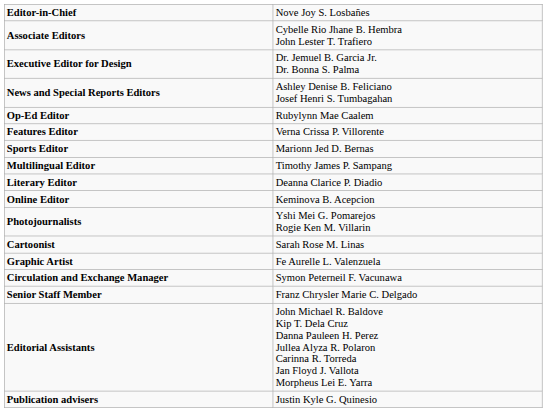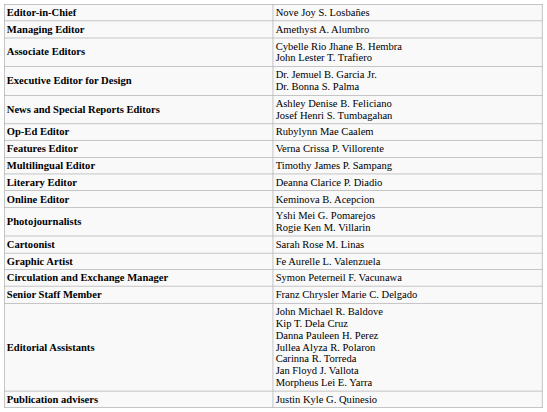 <table class="wikitable">
 <tr Editorial board (Academic Year 2014-2015)>
 <td width="400px"><strong>Editor-in-Chief</strong></td>
 <td width="400px">Nove Joy S. Losbañes</td>
+</tr>
+<tr>
+<td><strong>Managing Editor</strong></td>
+<td>Amethyst A. Alumbro</td>
 </tr>
 <tr>
 <td><strong>Associate Editors</strong></td>
 <td>Cybelle Rio Jhane B. Hembra<br>John Lester T. Trafiero</td>
 </tr>
 <tr>
 <td><strong>Executive Editor for Design</strong></td>
 <td>Dr. Jemuel B. Garcia Jr.<br>Dr. Bonna S. Palma</td>
 </tr>
 <tr>
 <td><strong>News and Special Reports Editors</strong></td>
 <td>Ashley Denise B. Feliciano<br>Josef Henri S. Tumbagahan</td>
 </tr>
 <tr>
 <td><strong>Op-Ed Editor</strong></td>
 <td>Rubylynn Mae Caalem</td>
 </tr>
 <tr>
 <td><strong>Features Editor</strong></td>
 <td>Verna Crissa P. Villorente</td>
-</tr>
-<tr>
-<td><strong>Sports Editor</strong></td>
-<td>Marionn Jed D. Bernas</td>
 </tr>
 <tr>
 <td><strong>Multilingual Editor</strong></td>
 <td>Timothy James P. Sampang</td>
 </tr>
 <tr>
 <td><strong>Literary Editor</strong></td>
 <td>Deanna Clarice P. Diadio</td>
 </tr>
 <tr>
 <td><strong>Online Editor</strong></td>
 <td>Keminova B. Acepcion</td>
 </tr>
 <tr>
 <td><strong>Photojournalists</strong></td>
 <td>Yshi Mei G. Pomarejos<br>Rogie Ken M. Villarin</td>
 </tr>
 <tr>
 <td><strong>Cartoonist</strong></td>
 <td>Sarah Rose M. Linas</td>
 </tr>
 <tr>
 <td><strong>Graphic Artist</strong></td>
 <td>Fe Aurelle L. Valenzuela</td>
 </tr>
 <tr>
 <td><strong>Circulation and Exchange Manager</strong></td>
 <td>Symon Peterneil F. Vacunawa</td>
 </tr>
 <tr>
 <td><strong>Senior Staff Member</strong></td>
 <td>Franz Chrysler Marie C. Delgado</td>
 </tr>
 <tr>
 <td><strong>Editorial Assistants</strong></td>
 <td>John Michael R. Baldove<br>Kip T. Dela Cruz<br>Danna Pauleen H. Perez<br>Jullea Alyza R. Polaron<br>Carinna R. Torreda<br>Jan Floyd J. Vallota<br>Morpheus Lei E. Yarra</td>
 </tr>
 <tr>
 <td><strong>Publication advisers</strong></td>
 <td>Justin Kyle G. Quinesio</td>
 </tr>
 </table>
